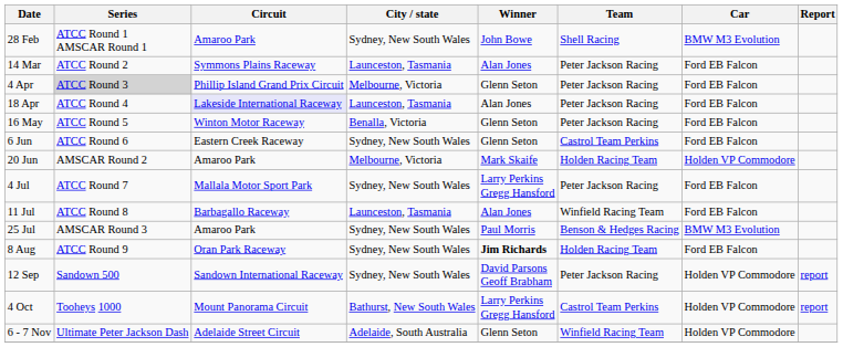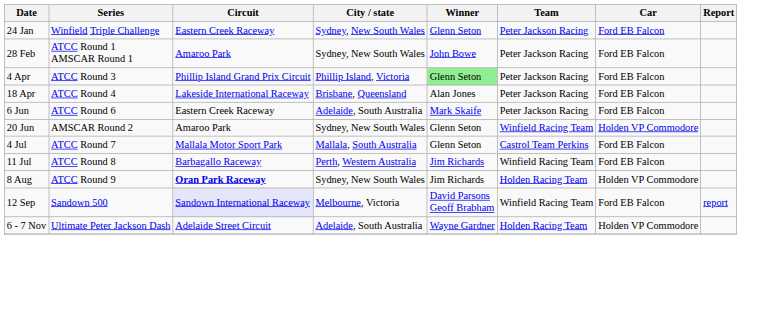 <table class="wikitable" style="font-size: 90%">
 <tr>
 <th>Date</th>
 <th>Series</th>
 <th>Circuit</th>
 <th>City / state</th>
 <th>Winner</th>
 <th>Team</th>
 <th>Car</th>
 <th>Report</th>
 </tr>
 <tr>
+<td>24 Jan</td>
+<td><a href='#'>Winfield</a> <a href='#'>Triple Challenge</a></td>
+<td><a href='#'>Eastern Creek Raceway</a></td>
+<td><a href='#'>Sydney</a>, <a href='#'>New South Wales</a></td>
+<td><a href='#'>Glenn Seton</a></td>
+<td><a href='#'>Peter Jackson Racing</a></td>
+<td><a href='#'>Ford EB Falcon</a></td>
+<td></td>
+</tr>
+<tr>
 <td>28 Feb</td>
 <td><a href='#'>ATCC</a> Round 1<br>AMSCAR Round 1</td>
 <td><a href='#'>Amaroo Park</a></td>
 <td>Sydney, New South Wales</td>
 <td><a href='#'>John Bowe</a></td>
-<td><a href='#'>Shell Racing</a></td>
-<td><a href='#'>BMW M3 Evolution</a></td>
-<td></td>
-</tr>
-<tr>
-<td>14 Mar</td>
-<td><a href='#'>ATCC</a> Round 2</td>
-<td><a href='#'>Symmons Plains Raceway</a></td>
-<td><a href='#'>Launceston</a>, <a href='#'>Tasmania</a></td>
-<td><a href='#'>Alan Jones</a></td>
 <td>Peter Jackson Racing</td>
 <td>Ford EB Falcon</td>
 <td></td>
 </tr>
 <tr>
 <td>4 Apr</td>
-<td style="background: lightgrey;"><a href='#'>ATCC</a> Round 3</td>
+<td><a href='#'>ATCC</a> Round 3</td>
 <td><a href='#'>Phillip Island Grand Prix Circuit</a></td>
-<td><a href='#'>Melbourne</a>, Victoria</td>
-<td>Glenn Seton</td>
+<td><a href='#'>Phillip Island</a>, <a href='#'>Victoria</a></td>
+<td style="background: lightgreen;">Glenn Seton</td>
 <td>Peter Jackson Racing</td>
 <td>Ford EB Falcon</td>
 <td></td>
 </tr>
 <tr>
 <td>18 Apr</td>
 <td><a href='#'>ATCC</a> Round 4</td>
-<td style="background: lavender;"><a href='#'>Lakeside International Raceway</a></td>
-<td><a href='#'>Launceston</a>, <a href='#'>Tasmania</a></td>
+<td><a href='#'>Lakeside International Raceway</a></td>
+<td><a href='#'>Brisbane</a>, <a href='#'>Queensland</a></td>
 <td>Alan Jones</td>
-<td>Peter Jackson Racing</td>
-<td>Ford EB Falcon</td>
-<td></td>
-</tr>
-<tr>
-<td>16 May</td>
-<td><a href='#'>ATCC</a> Round 5</td>
-<td><a href='#'>Winton Motor Raceway</a></td>
-<td><a href='#'>Benalla</a>, Victoria</td>
-<td>Glenn Seton</td>
 <td>Peter Jackson Racing</td>
 <td>Ford EB Falcon</td>
 <td></td>
 </tr>
 <tr>
 <td>6 Jun</td>
 <td><a href='#'>ATCC</a> Round 6</td>
 <td>Eastern Creek Raceway</td>
-<td>Sydney, New South Wales</td>
-<td>Glenn Seton</td>
-<td><a href='#'>Castrol Team Perkins</a></td>
+<td><a href='#'>Adelaide</a>, South Australia</td>
+<td><a href='#'>Mark Skaife</a></td>
+<td>Peter Jackson Racing</td>
 <td>Ford EB Falcon</td>
 <td></td>
 </tr>
 <tr>
 <td>20 Jun</td>
 <td>AMSCAR Round 2</td>
 <td>Amaroo Park</td>
-<td><a href='#'>Melbourne</a>, Victoria</td>
-<td><a href='#'>Mark Skaife</a></td>
-<td><a href='#'>Holden Racing Team</a></td>
+<td>Sydney, New South Wales</td>
+<td>Glenn Seton</td>
+<td><a href='#'>Winfield Racing Team</a></td>
 <td><a href='#'>Holden VP Commodore</a></td>
 <td></td>
 </tr>
 <tr>
 <td>4 Jul</td>
 <td><a href='#'>ATCC</a> Round 7</td>
 <td><a href='#'>Mallala Motor Sport Park</a></td>
-<td>Sydney, New South Wales</td>
-<td><a href='#'>Larry Perkins</a><br><a href='#'>Gregg Hansford</a></td>
-<td>Peter Jackson Racing</td>
+<td><a href='#'>Mallala</a>, <a href='#'>South Australia</a></td>
+<td>Glenn Seton</td>
+<td><a href='#'>Castrol Team Perkins</a></td>
 <td>Ford EB Falcon</td>
 <td></td>
 </tr>
 <tr>
 <td>11 Jul</td>
 <td><a href='#'>ATCC</a> Round 8</td>
 <td><a href='#'>Barbagallo Raceway</a></td>
-<td><a href='#'>Launceston</a>, <a href='#'>Tasmania</a></td>
-<td><a href='#'>Alan Jones</a></td>
+<td><a href='#'>Perth</a>, <a href='#'>Western Australia</a></td>
+<td><a href='#'>Jim Richards</a></td>
 <td>Winfield Racing Team</td>
 <td>Ford EB Falcon</td>
 <td></td>
 </tr>
 <tr>
-<td>25 Jul</td>
-<td>AMSCAR Round 3</td>
-<td>Amaroo Park</td>
-<td>Sydney, New South Wales</td>
-<td><a href='#'>Paul Morris</a></td>
-<td><a href='#'>Benson & Hedges Racing</a></td>
-<td><a href='#'>BMW M3 Evolution</a></td>
-<td></td>
-</tr>
-<tr>
 <td>8 Aug</td>
 <td><a href='#'>ATCC</a> Round 9</td>
-<td><a href='#'>Oran Park Raceway</a></td>
+<td><strong><a href='#'>Oran Park Raceway</a></strong></td>
 <td>Sydney, New South Wales</td>
-<td><strong>Jim Richards</strong></td>
+<td>Jim Richards</td>
 <td><a href='#'>Holden Racing Team</a></td>
-<td>Ford EB Falcon</td>
+<td>Holden VP Commodore</td>
 <td></td>
 </tr>
 <tr>
 <td>12 Sep</td>
 <td><a href='#'>Sandown 500</a></td>
-<td><a href='#'>Sandown International Raceway</a></td>
-<td>Sydney, New South Wales</td>
+<td style="background: lavender;"><a href='#'>Sandown International Raceway</a></td>
+<td><a href='#'>Melbourne</a>, Victoria</td>
 <td><a href='#'>David Parsons</a><br><a href='#'>Geoff Brabham</a></td>
-<td>Peter Jackson Racing</td>
-<td>Holden VP Commodore</td>
-<td><a href='#'>report</a></td>
-</tr>
-<tr>
-<td>4 Oct</td>
-<td><a href='#'>Tooheys</a> <a href='#'>1000</a></td>
-<td><a href='#'>Mount Panorama Circuit</a></td>
-<td><a href='#'>Bathurst</a>, <a href='#'>New South Wales</a></td>
-<td><a href='#'>Larry Perkins</a><br><a href='#'>Gregg Hansford</a></td>
-<td><a href='#'>Castrol Team Perkins</a></td>
-<td>Holden VP Commodore</td>
+<td>Winfield Racing Team</td>
+<td>Ford EB Falcon</td>
 <td><a href='#'>report</a></td>
 </tr>
 <tr>
 <td>6 - 7 Nov</td>
 <td><a href='#'>Ultimate Peter Jackson Dash</a></td>
 <td><a href='#'>Adelaide Street Circuit</a></td>
 <td><a href='#'>Adelaide</a>, South Australia</td>
-<td>Glenn Seton</td>
-<td><a href='#'>Winfield Racing Team</a></td>
+<td><a href='#'>Wayne Gardner</a></td>
+<td><a href='#'>Holden Racing Team</a></td>
 <td>Holden VP Commodore</td>
 <td></td>
 </tr>
 <tr>
 </tr>
 </table>
